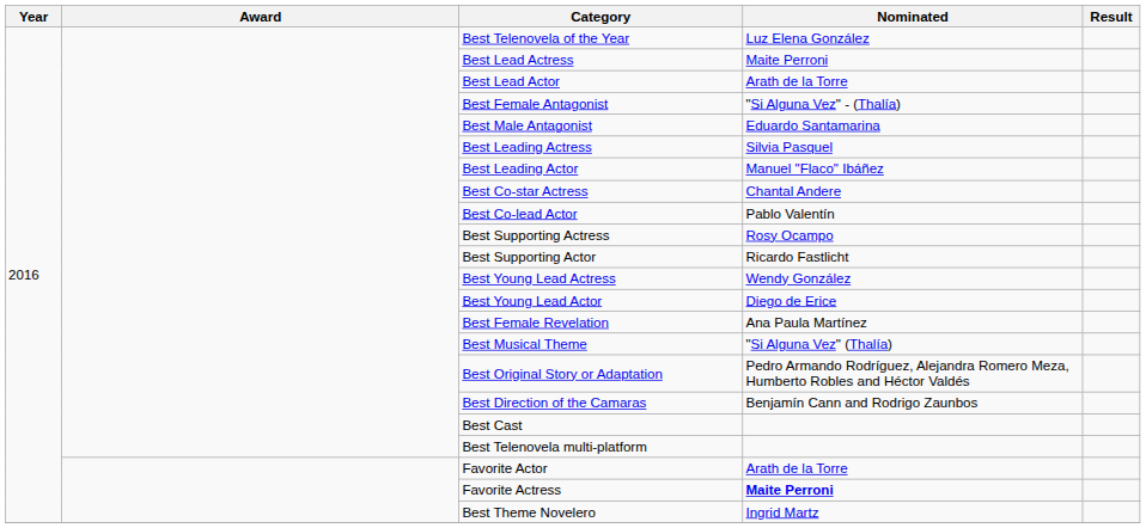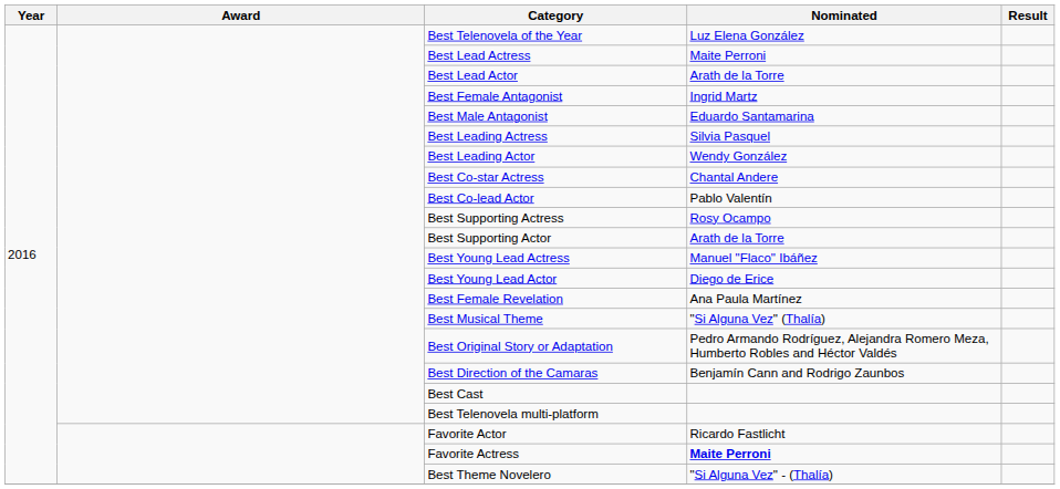 <table class="wikitable" style="font-size: 95%;">
 <tr align="center">
 <th>Year</th>
 <th width=35%>Award</th>
 <th width=25%>Category</th>
 <th width=30%>Nominated</th>
 <th width=5%>Result</th>
 </tr>
 <tr>
 <td rowspan="22">2016</td>
 <td rowspan="19"></td>
 <td><a href='#'>Best Telenovela of the Year</a></td>
 <td><a href='#'>Luz Elena González</a></td>
 <td></td>
 </tr>
 <tr>
 <td><a href='#'>Best Lead Actress</a></td>
 <td><a href='#'>Maite Perroni</a></td>
 <td></td>
 </tr>
 <tr>
 <td><a href='#'>Best Lead Actor</a></td>
 <td><a href='#'>Arath de la Torre</a></td>
 <td></td>
 </tr>
 <tr>
 <td><a href='#'>Best Female Antagonist</a></td>
-<td>"<a href='#'>Si Alguna Vez</a>" - (<a href='#'>Thalía</a>)</td>
+<td><a href='#'>Ingrid Martz</a></td>
 <td></td>
 </tr>
 <tr>
 <td><a href='#'>Best Male Antagonist</a></td>
 <td><a href='#'>Eduardo Santamarina</a></td>
 <td></td>
 </tr>
 <tr>
 <td><a href='#'>Best Leading Actress</a></td>
 <td><a href='#'>Silvia Pasquel</a></td>
 <td></td>
 </tr>
 <tr>
 <td><a href='#'>Best Leading Actor</a></td>
-<td><a href='#'>Manuel "Flaco" Ibáñez</a></td>
+<td><a href='#'>Wendy González</a></td>
 <td></td>
 </tr>
 <tr>
 <td><a href='#'>Best Co-star Actress</a></td>
 <td><a href='#'>Chantal Andere</a></td>
 <td></td>
 </tr>
 <tr>
 <td><a href='#'>Best Co-lead Actor</a></td>
 <td>Pablo Valentín</td>
 <td></td>
 </tr>
 <tr>
 <td>Best Supporting Actress</td>
 <td><a href='#'>Rosy Ocampo</a></td>
 <td></td>
 </tr>
 <tr>
 <td>Best Supporting Actor</td>
-<td>Ricardo Fastlicht</td>
+<td><a href='#'>Arath de la Torre</a></td>
 <td></td>
 </tr>
 <tr>
 <td><a href='#'>Best Young Lead Actress</a></td>
-<td><a href='#'>Wendy González</a></td>
+<td><a href='#'>Manuel "Flaco" Ibáñez</a></td>
 <td></td>
 </tr>
 <tr>
 <td><a href='#'>Best Young Lead Actor</a></td>
 <td><a href='#'>Diego de Erice</a></td>
 <td></td>
 </tr>
 <tr>
 <td><a href='#'>Best Female Revelation</a></td>
 <td>Ana Paula Martínez</td>
 <td></td>
 </tr>
 <tr>
 <td><a href='#'>Best Musical Theme</a></td>
 <td>"<a href='#'>Si Alguna Vez</a>" (<a href='#'>Thalía</a>)</td>
 <td></td>
 </tr>
 <tr>
 <td><a href='#'>Best Original Story or Adaptation</a></td>
 <td>Pedro Armando Rodríguez, Alejandra Romero Meza, Humberto Robles and Héctor Valdés</td>
 <td></td>
 </tr>
 <tr>
 <td><a href='#'>Best Direction of the Camaras</a></td>
 <td>Benjamín Cann and Rodrigo Zaunbos</td>
 <td></td>
 </tr>
 <tr>
 <td>Best Cast</td>
 <td></td>
 <td></td>
 </tr>
 <tr>
 <td>Best Telenovela multi-platform</td>
 <td></td>
 <td></td>
 </tr>
 <tr>
 <td rowspan="3"></td>
 <td>Favorite Actor</td>
-<td><a href='#'>Arath de la Torre</a></td>
+<td>Ricardo Fastlicht</td>
 <td></td>
 </tr>
 <tr>
 <td>Favorite Actress</td>
 <td><strong><a href='#'>Maite Perroni</a></strong></td>
 <td></td>
 </tr>
 <tr>
 <td>Best Theme Novelero</td>
-<td><a href='#'>Ingrid Martz</a></td>
+<td>"<a href='#'>Si Alguna Vez</a>" - (<a href='#'>Thalía</a>)</td>
 <td></td>
 </tr>
 <tr>
 </tr>
 </table>
